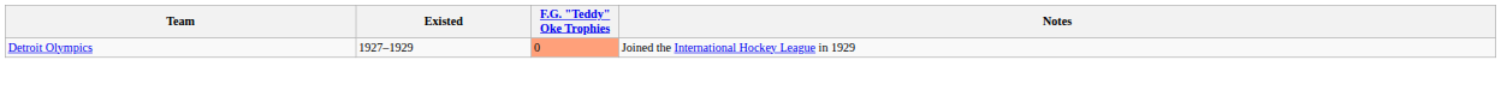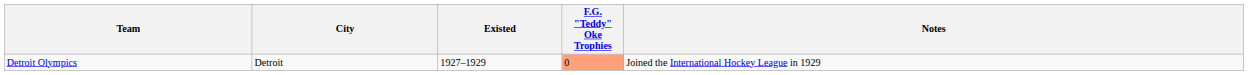 <table class="wikitable">
 <tr>
 <th bgcolor="#DDDDFF" width="20%">Team</th>
+<th bgcolor="#DDDDFF" width="15%">City</th>
 <th bgcolor="#DDDDFF" width="10%">Existed</th>
 <th bgcolor="#DDDDFF" width="5%"><a href='#'>F.G. "Teddy" Oke Trophies</a></th>
 <th bgcolor="#DDDDFF" width="50%">Notes</th>
 </tr>
 <tr>
 <td><a href='#'>Detroit Olympics</a></td>
+<td>Detroit</td>
 <td>1927–1929</td>
 <td style="background: lightsalmon;">0</td>
 <td>Joined the <a href='#'>International Hockey League</a> in 1929</td>
 </tr>
 </table>
